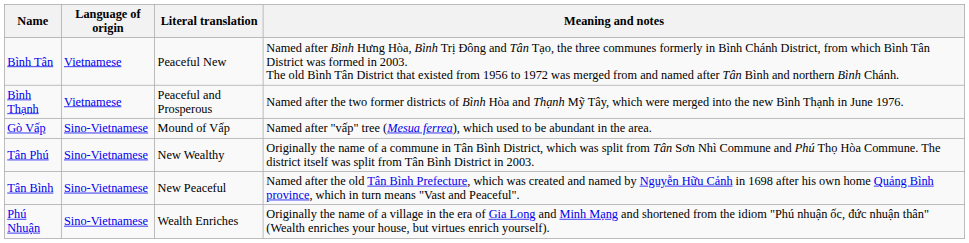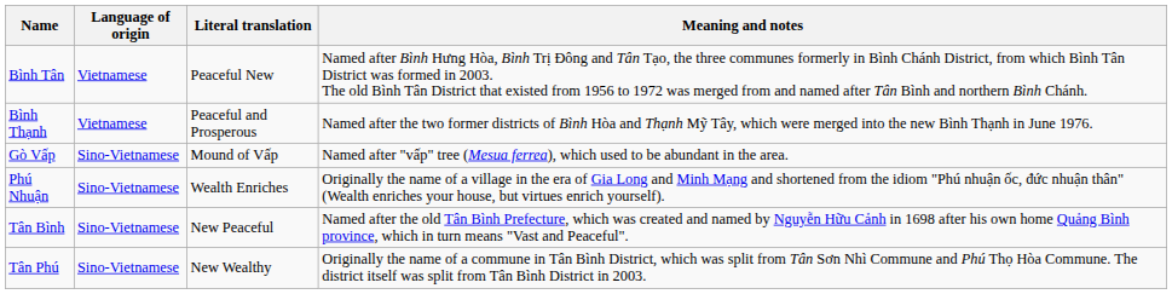 <table class="wikitable sortable">
 <tr>
 <th>Name</th>
 <th>Language of origin</th>
 <th>Literal translation</th>
 <th>Meaning and notes</th>
 </tr>
 <tr>
 <td><a href='#'>Bình Tân</a></td>
 <td><a href='#'>Vietnamese</a></td>
 <td>Peaceful New</td>
 <td>Named after <em>Bình</em> Hưng Hòa, <em>Bình</em> Trị Đông and <em>Tân</em> Tạo, the three communes formerly in Bình Chánh District, from which Bình Tân District was formed in 2003.<br>The old Bình Tân District that existed from 1956 to 1972 was merged from and named after <em>Tân</em> Bình and northern <em>Bình</em> Chánh.</td>
 </tr>
 <tr>
 <td><a href='#'>Bình Thạnh</a></td>
 <td><a href='#'>Vietnamese</a></td>
 <td>Peaceful and Prosperous</td>
 <td>Named after the two former districts of <em>Bình</em> Hòa and <em>Thạnh</em> Mỹ Tây, which were merged into the new Bình Thạnh in June 1976.</td>
 </tr>
 <tr>
 <td><a href='#'>Gò Vấp</a></td>
 <td><a href='#'>Sino-Vietnamese</a></td>
 <td>Mound of Vấp</td>
 <td>Named after "vấp" tree (<em><a href='#'>Mesua ferrea</a></em>), which used to be abundant in the area.</td>
 </tr>
 <tr>
-<td><a href='#'>Tân Phú</a></td>
+<td><a href='#'>Phú Nhuận</a></td>
 <td><a href='#'>Sino-Vietnamese</a></td>
-<td>New Wealthy</td>
-<td>Originally the name of a commune in Tân Bình District, which was split from <em>Tân</em> Sơn Nhì Commune and <em>Phú</em> Thọ Hòa Commune. The district itself was split from Tân Bình District in 2003.</td>
+<td>Wealth Enriches</td>
+<td>Originally the name of a village in the era of <a href='#'>Gia Long</a> and <a href='#'>Minh Mạng</a> and shortened from the idiom "Phú nhuận ốc, đức nhuận thân" (Wealth enriches your house, but virtues enrich yourself).</td>
 </tr>
 <tr>
 <td><a href='#'>Tân Bình</a></td>
 <td><a href='#'>Sino-Vietnamese</a></td>
 <td>New Peaceful</td>
 <td>Named after the old <a href='#'>Tân Bình Prefecture</a>, which was created and named by <a href='#'>Nguyễn Hữu Cảnh</a> in 1698 after his own home <a href='#'>Quảng Bình province</a>, which in turn means "Vast and Peaceful".</td>
 </tr>
 <tr>
-<td><a href='#'>Phú Nhuận</a></td>
+<td><a href='#'>Tân Phú</a></td>
 <td><a href='#'>Sino-Vietnamese</a></td>
-<td>Wealth Enriches</td>
-<td>Originally the name of a village in the era of <a href='#'>Gia Long</a> and <a href='#'>Minh Mạng</a> and shortened from the idiom "Phú nhuận ốc, đức nhuận thân" (Wealth enriches your house, but virtues enrich yourself).</td>
+<td>New Wealthy</td>
+<td>Originally the name of a commune in Tân Bình District, which was split from <em>Tân</em> Sơn Nhì Commune and <em>Phú</em> Thọ Hòa Commune. The district itself was split from Tân Bình District in 2003.</td>
 </tr>
 </table>
